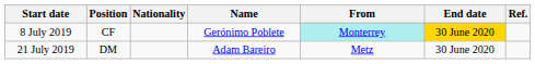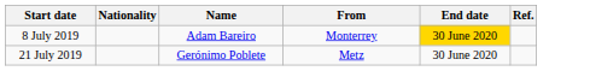 <table class="wikitable" style="text-align:center; font-size:90%; ">
 <tr>
 <th style="background:#; color:#; width:100px;">Start date</th>
-<th style="background:#; color:#; width:50px;">Position</th>
 <th style="background:#; color:#; width:50px;">Nationality</th>
 <th style="background:#; color:#; width:140px;">Name</th>
 <th style="background:#; color:#; width:155px;">From</th>
 <th style="background:#; color:#; width:100px;">End date</th>
 <th style="background:#; color:#; width:25px;">Ref.</th>
 </tr>
 <tr>
 <td>8 July 2019</td>
-<td>CF</td>
 <td></td>
-<td><a href='#'>Gerónimo Poblete</a></td>
-<td style="background: paleturquoise;"> <a href='#'>Monterrey</a></td>
+<td><a href='#'>Adam Bareiro</a></td>
+<td> <a href='#'>Monterrey</a></td>
 <td style="background: gold;">30 June 2020</td>
 <td></td>
 </tr>
 <tr>
 <td>21 July 2019</td>
-<td>DM</td>
 <td></td>
-<td><a href='#'>Adam Bareiro</a></td>
+<td><a href='#'>Gerónimo Poblete</a></td>
 <td> <a href='#'>Metz</a></td>
 <td>30 June 2020</td>
 <td></td>
 </tr>
 </table>
